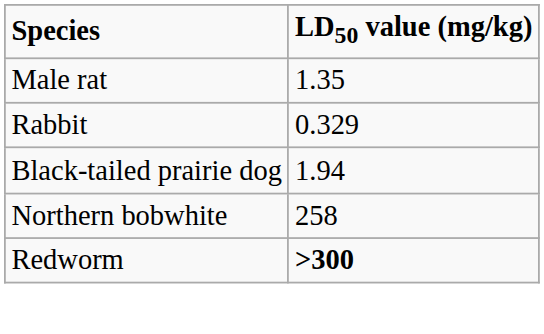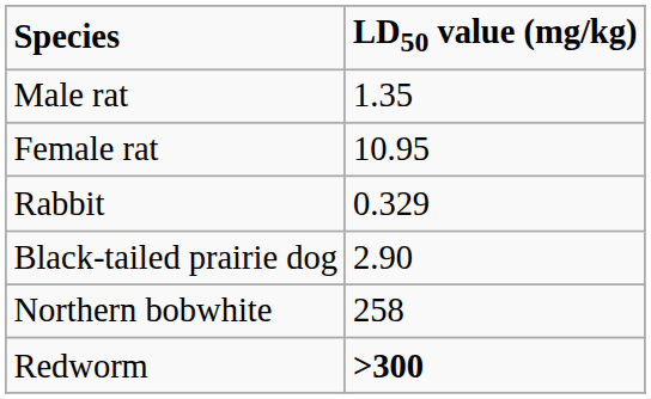 <table class="wikitable">
 <tr>
 <td><strong>Species</strong></td>
 <td><strong>LD<sub>50</sub> value (mg/kg)</strong></td>
 </tr>
 <tr>
 <td>Male rat</td>
 <td>1.35</td>
 </tr>
 <tr>
+<td>Female rat</td>
+<td>10.95</td>
+</tr>
+<tr>
 <td>Rabbit</td>
 <td>0.329</td>
 </tr>
 <tr>
 <td>Black-tailed prairie dog</td>
-<td>1.94</td>
+<td>2.90</td>
 </tr>
 <tr>
 <td>Northern bobwhite</td>
 <td>258</td>
 </tr>
 <tr>
 <td>Redworm</td>
 <td><strong>>300</strong></td>
 </tr>
 </table>
